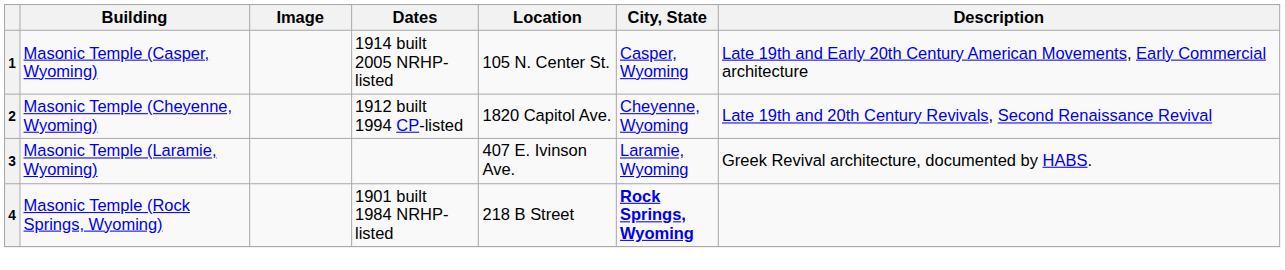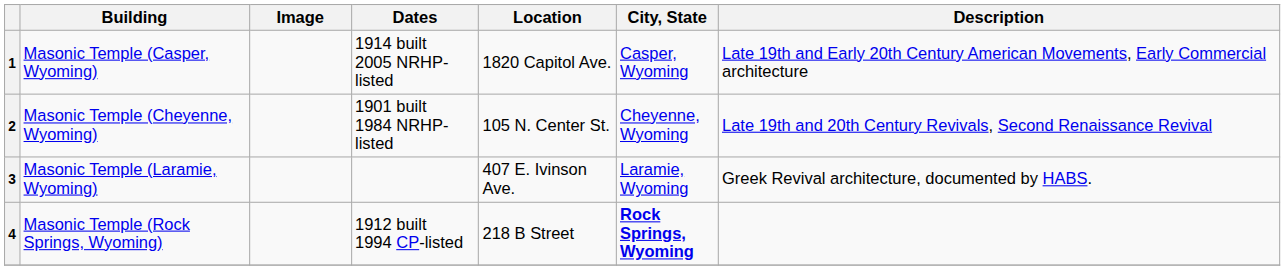 <table class="wikitable sortable" style="width:98%">
 <tr>
 <th></th>
 <th width = 18%><strong>Building</strong></th>
 <th width = 8% class="unsortable"><strong>Image</strong></th>
 <th width = 10%><strong>Dates</strong></th>
 <th><strong>Location</strong></th>
 <th width = 8%><strong>City, State</strong></th>
 <th class="unsortable"><strong>Description</strong></th>
 </tr>
 <tr ->
 <th><small>1</small></th>
 <td><a href='#'>Masonic Temple (Casper, Wyoming)</a></td>
 <td></td>
 <td>1914 built<br>2005 NRHP-listed</td>
-<td>105 N. Center St.<br><small></small></td>
+<td>1820 Capitol Ave.<br><small></small></td>
 <td><a href='#'>Casper, Wyoming</a></td>
 <td><a href='#'>Late 19th and Early 20th Century American Movements</a>, <a href='#'>Early Commercial</a> architecture</td>
 </tr>
 <tr ->
 <th><small>2</small></th>
 <td><a href='#'>Masonic Temple (Cheyenne, Wyoming)</a></td>
 <td></td>
-<td>1912 built<br>1994 <a href='#'>CP</a>-listed</td>
-<td>1820 Capitol Ave.<br><small></small></td>
+<td>1901 built<br>1984 NRHP-listed</td>
+<td>105 N. Center St.<br><small></small></td>
 <td><a href='#'>Cheyenne, Wyoming</a></td>
 <td><a href='#'>Late 19th and 20th Century Revivals</a>, <a href='#'>Second Renaissance Revival</a></td>
 </tr>
 <tr ->
 <th><small>3</small></th>
 <td><a href='#'>Masonic Temple (Laramie, Wyoming)</a></td>
 <td></td>
 <td></td>
 <td>407 E. Ivinson Ave.<br></td>
 <td><a href='#'>Laramie, Wyoming</a></td>
 <td>Greek Revival architecture, documented by <a href='#'>HABS</a>.</td>
 </tr>
 <tr ->
 <th><small>4</small></th>
 <td><a href='#'>Masonic Temple (Rock Springs, Wyoming)</a></td>
 <td></td>
-<td>1901 built<br>1984 NRHP-listed</td>
+<td>1912 built<br>1994 <a href='#'>CP</a>-listed</td>
 <td>218 B Street<br><small></small></td>
 <td><strong><a href='#'>Rock Springs, Wyoming</a></strong></td>
 <td></td>
 </tr>
 <tr ->
 </tr>
 </table>
